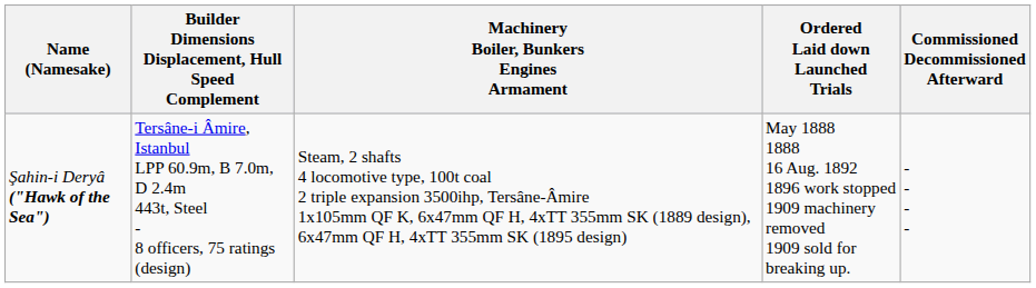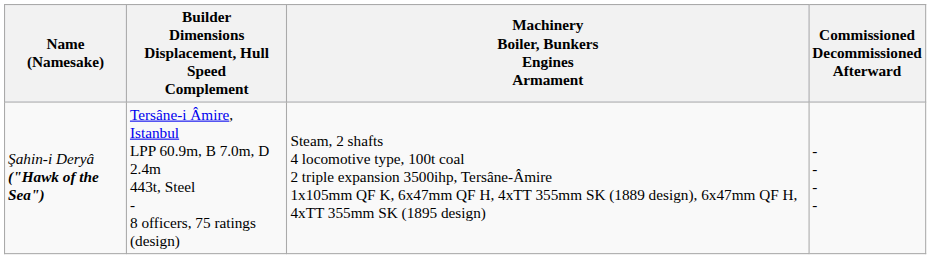 <table class="wikitable" style="font-size:90%;">
 <tr bgcolor="#e6e9ff">
 <th>Name<br>(Namesake)</th>
 <th>Builder<br>Dimensions<br>Displacement, Hull<br>Speed<br>Complement</th>
 <th>Machinery<br>Boiler, Bunkers<br>Engines<br>Armament</th>
-<th>Ordered<br>Laid down<br>Launched<br>Trials</th>
 <th>Commissioned<br>Decommissioned<br>Afterward</th>
 </tr>
 <tr ---->
 <td><em>Şahin-i Deryâ<strong><br>("Hawk of the Sea")</td>
 <td> <a href='#'>Tersâne-i Âmire</a>, <a href='#'>Istanbul</a><br>LPP 60.9m, B 7.0m, D 2.4m<br>443t, Steel<br>-<br>8 officers, 75 ratings (design)</td>
 <td>Steam, 2 shafts<br>4 locomotive type, 100t coal<br>2 triple expansion 3500ihp, Tersâne-Âmire<br>1x105mm QF K, 6x47mm QF H, 4xTT 355mm SK (1889 design), 6x47mm QF H, 4xTT 355mm SK (1895 design)</td>
-<td>May 1888<br>1888<br>16 Aug. 1892<br>1896 work stopped<br>1909 machinery removed<br>1909 sold for breaking up.</td>
 <td>-<br>-<br>-<br>-</td>
 </tr>
 </table>
